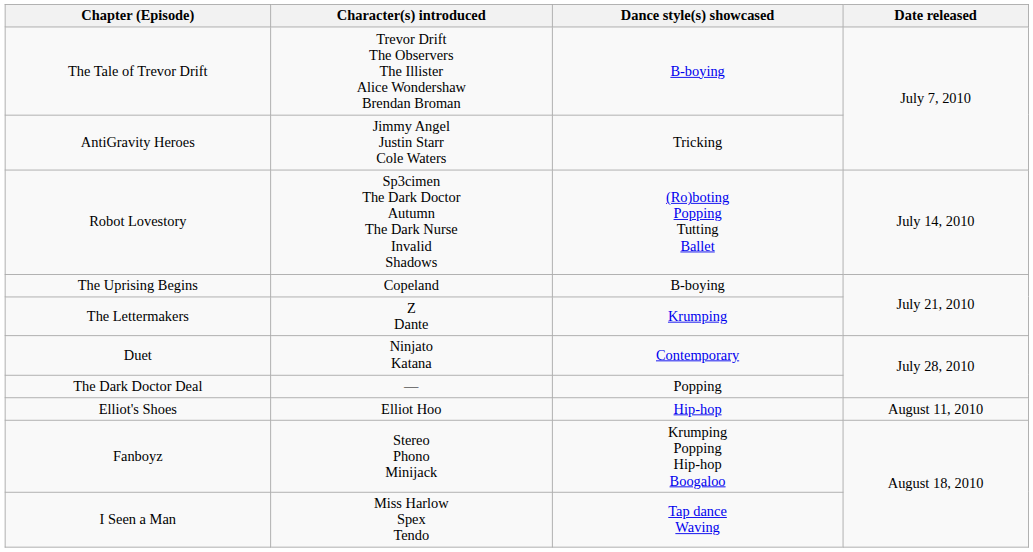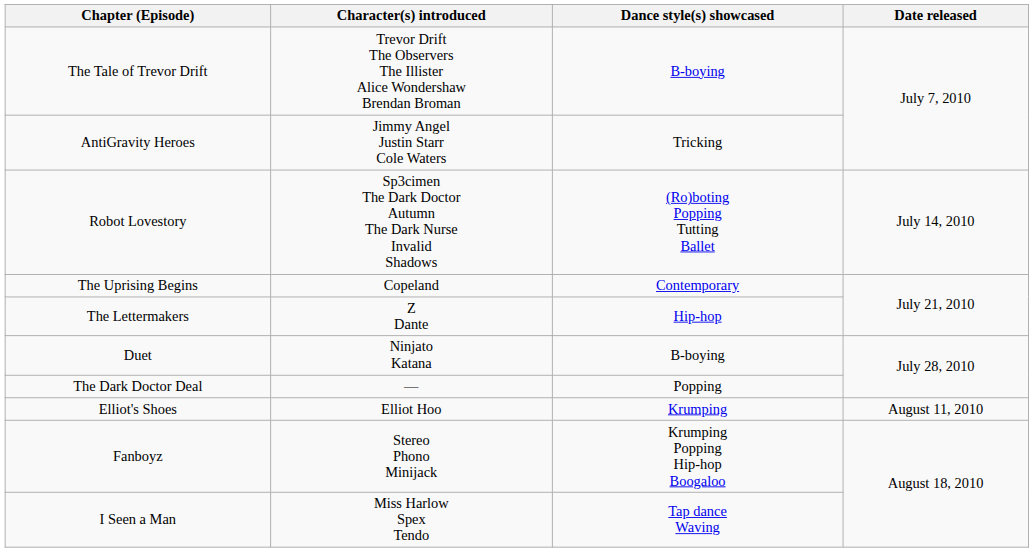 <table class="wikitable collapsible"  style="margin:1em auto; white-space:wrap; text-align:center; width:90%;">
 <tr>
 <th>Chapter (Episode)</th>
 <th>Character(s) introduced</th>
 <th>Dance style(s) showcased</th>
 <th>Date released</th>
 </tr>
 <tr>
 <td>The Tale of Trevor Drift</td>
 <td>Trevor Drift<br>The Observers<br>The Illister<br>Alice Wondershaw<br>Brendan Broman</td>
 <td><a href='#'>B-boying</a></td>
 <td rowspan="2">July 7, 2010</td>
 </tr>
 <tr>
 <td>AntiGravity Heroes</td>
 <td>Jimmy Angel<br>Justin Starr<br>Cole Waters</td>
 <td>Tricking</td>
 </tr>
 <tr>
 <td>Robot Lovestory</td>
 <td>Sp3cimen<br>The Dark Doctor<br>Autumn<br>The Dark Nurse<br>Invalid<br>Shadows</td>
 <td><a href='#'>(Ro)boting</a><br><a href='#'>Popping</a><br>Tutting<br><a href='#'>Ballet</a></td>
 <td>July 14, 2010</td>
 </tr>
 <tr>
 <td>The Uprising Begins</td>
 <td>Copeland</td>
-<td>B-boying</td>
+<td><a href='#'>Contemporary</a></td>
 <td rowspan="2">July 21, 2010</td>
 </tr>
 <tr>
 <td>The Lettermakers</td>
 <td>Z<br>Dante</td>
-<td><a href='#'>Krumping</a></td>
+<td><a href='#'>Hip-hop</a></td>
 </tr>
 <tr>
 <td>Duet</td>
 <td>Ninjato<br>Katana</td>
-<td><a href='#'>Contemporary</a></td>
+<td>B-boying</td>
 <td rowspan="2">July 28, 2010</td>
 </tr>
 <tr>
 <td>The Dark Doctor Deal</td>
 <td>—</td>
 <td>Popping</td>
 </tr>
 <tr>
 <td>Elliot's Shoes</td>
 <td>Elliot Hoo</td>
-<td><a href='#'>Hip-hop</a></td>
+<td><a href='#'>Krumping</a></td>
 <td>August 11, 2010</td>
 </tr>
 <tr>
 <td>Fanboyz</td>
 <td>Stereo<br>Phono<br>Minijack</td>
 <td>Krumping<br>Popping<br>Hip-hop<br><a href='#'>Boogaloo</a></td>
 <td rowspan="2">August 18, 2010</td>
 </tr>
 <tr>
 <td>I Seen a Man</td>
 <td>Miss Harlow<br>Spex<br>Tendo</td>
 <td><a href='#'>Tap dance</a><br><a href='#'>Waving</a></td>
 </tr>
 </table>
